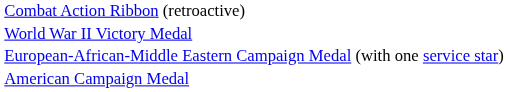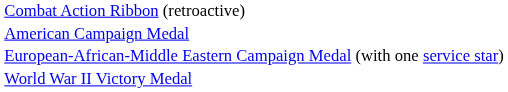 <table>
 <tr>
 <td></td>
 <td><a href='#'>Combat Action Ribbon</a> (retroactive)</td>
 </tr>
 <tr>
 <td></td>
-<td><a href='#'>World War II Victory Medal</a></td>
+<td><a href='#'>American Campaign Medal</a></td>
 </tr>
 <tr>
 <td></td>
 <td><a href='#'>European-African-Middle Eastern Campaign Medal</a> (with one <a href='#'>service star</a>)</td>
 </tr>
 <tr>
 <td></td>
-<td><a href='#'>American Campaign Medal</a></td>
+<td><a href='#'>World War II Victory Medal</a></td>
 </tr>
 </table>
